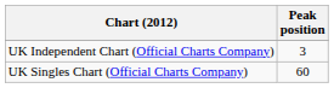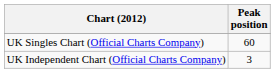 <table class="wikitable sortable">
 <tr>
 <th>Chart (2012)</th>
 <th>Peak<br>position</th>
 </tr>
 <tr>
 </tr>
 <tr>
+<td align="left">UK Singles Chart (<a href='#'>Official Charts Company</a>)</td>
+<td style="text-align:center;">60</td>
+</tr>
+<tr>
 <td align="left">UK Independent Chart (<a href='#'>Official Charts Company</a>)</td>
 <td style="text-align:center;">3</td>
 </tr>
-<tr>
-<td align="left">UK Singles Chart (<a href='#'>Official Charts Company</a>)</td>
-<td style="text-align:center;">60</td>
-</tr>
 </table>
